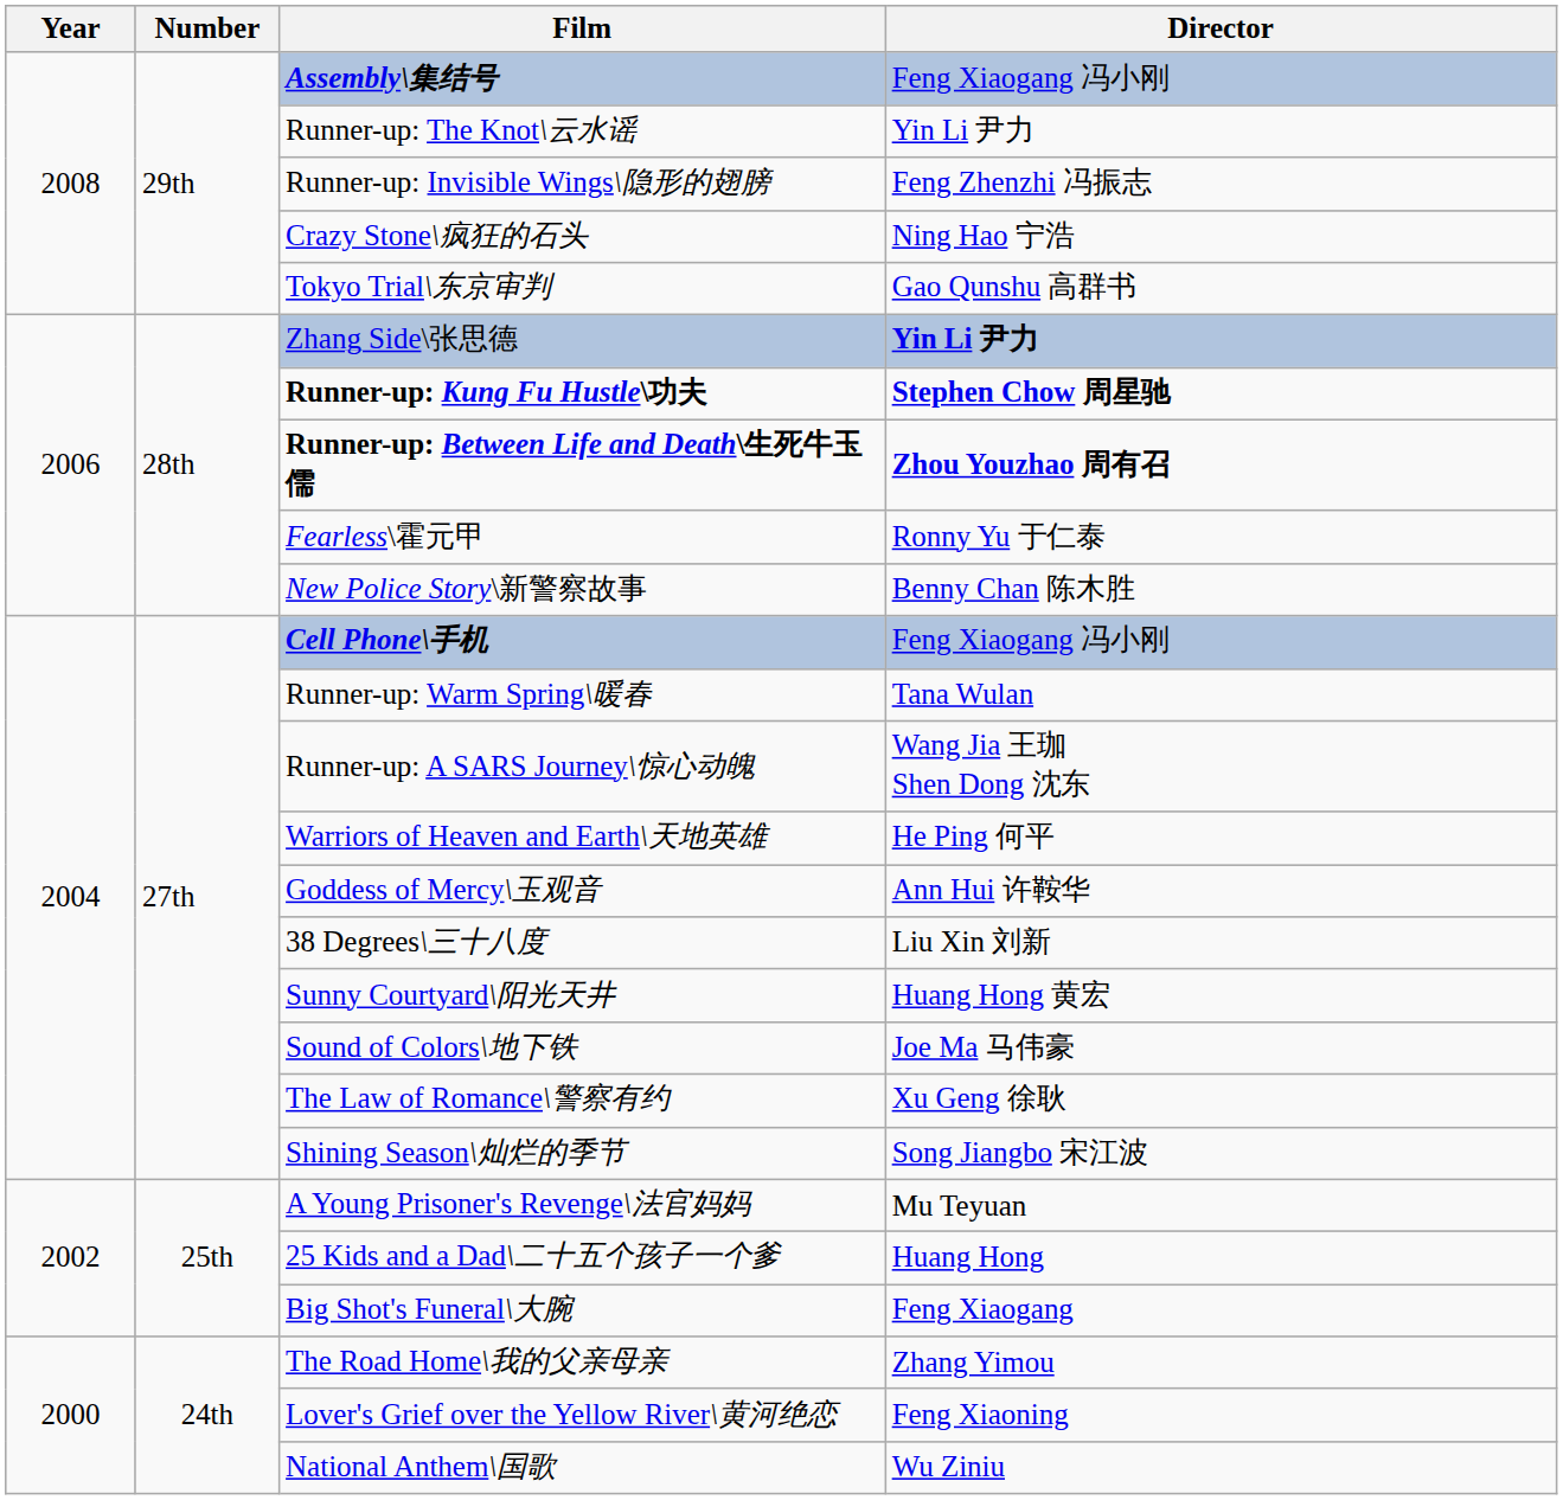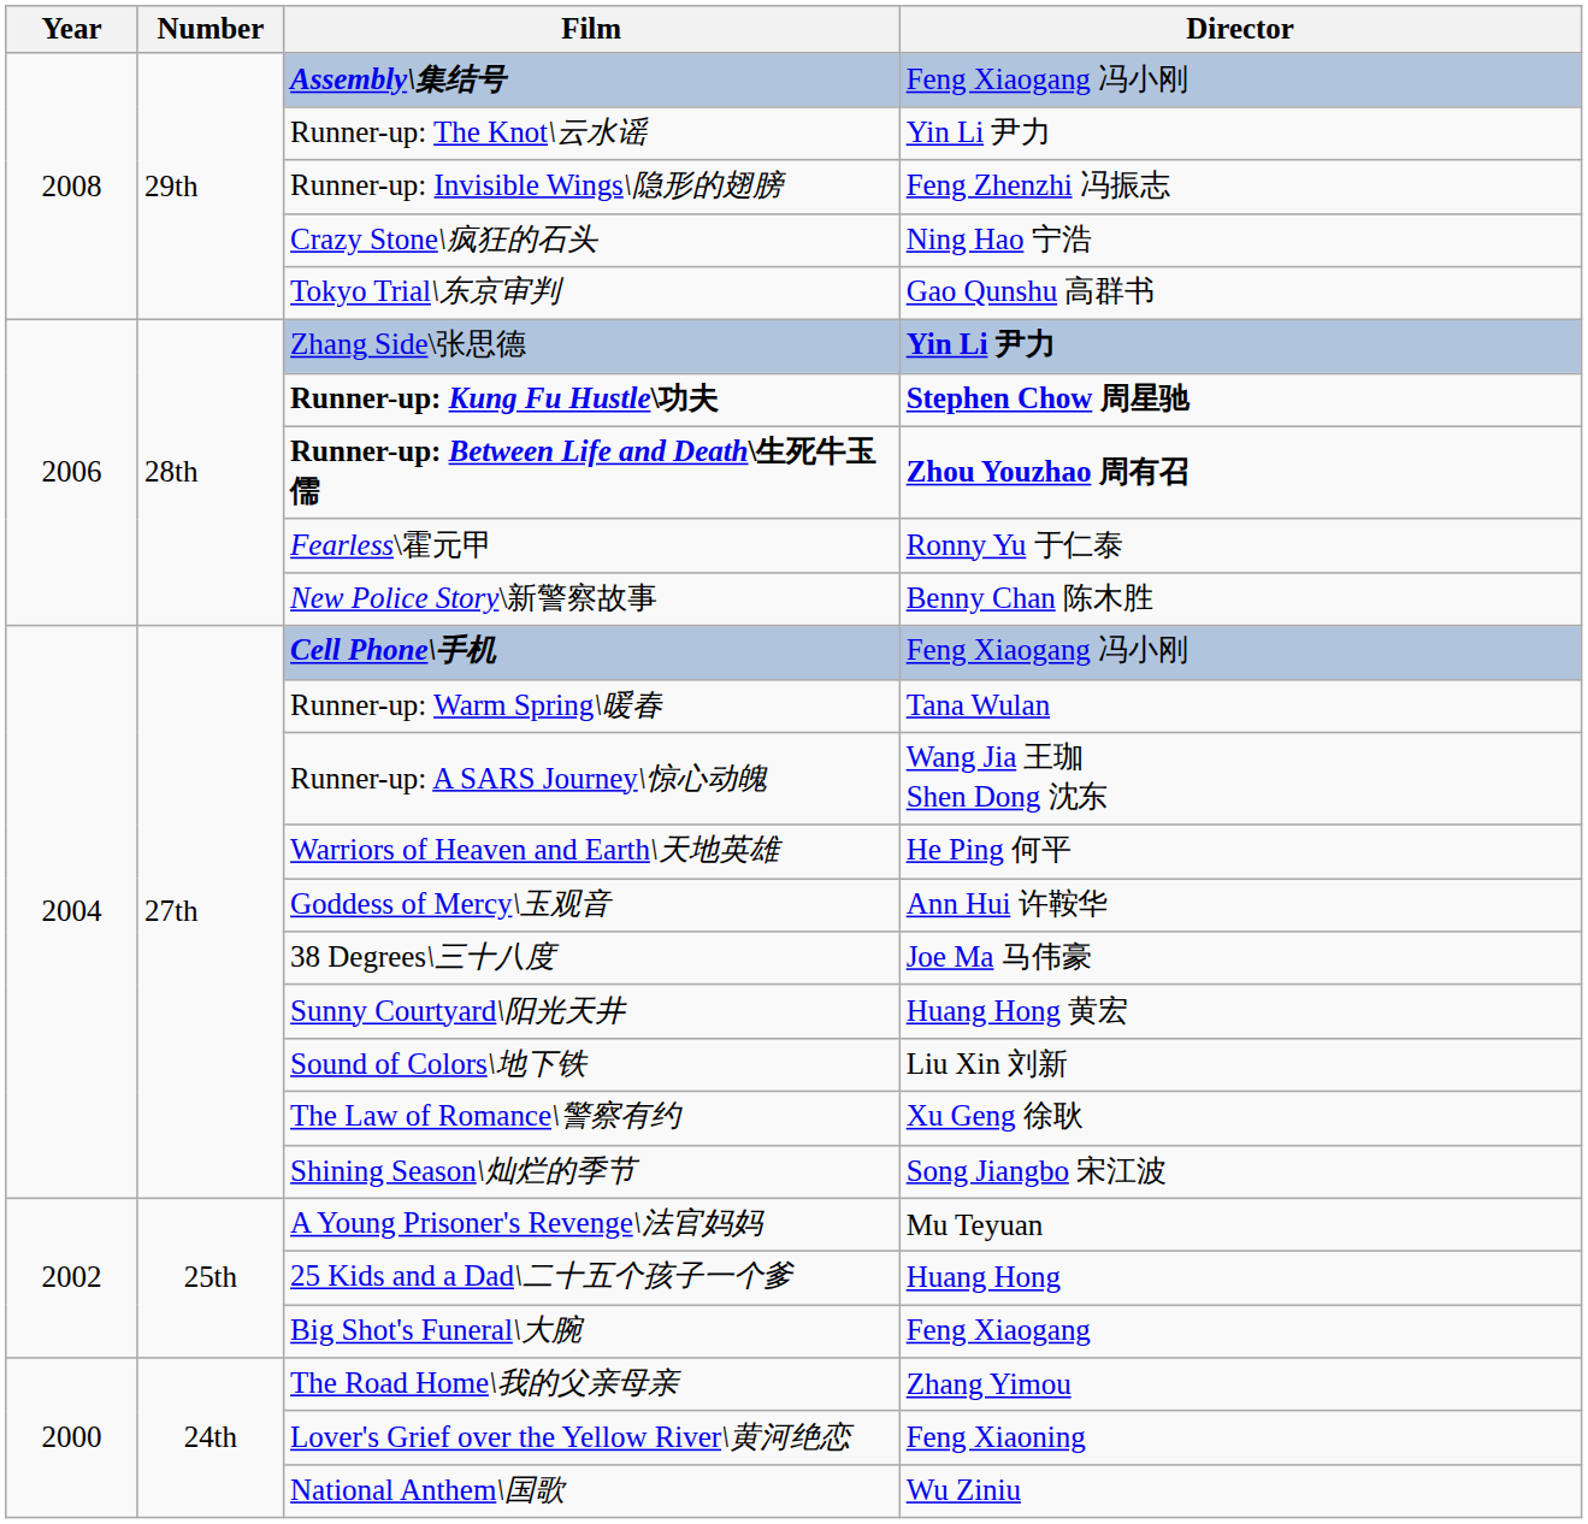 <table class="wikitable" width="95%" align="center">
 <tr>
 <th width="6%">Year</th>
 <th width="4%">Number</th>
 <th width="28%">Film</th>
 <th width="31%">Director</th>
 </tr>
 <tr>
 <td rowspan="5" style="text-align:center;">2008</td>
 <td rowspan="5">29th</td>
 <td style="background:#B0C4DE;"><strong><em><a href='#'>Assembly</a><em>\集结号<strong></td>
 <td style="background:#B0C4DE;"></strong><a href='#'>Feng Xiaogang</a> 冯小刚<strong></td>
 </tr>
 <tr>
 <td></strong>Runner-up: </em><a href='#'>The Knot</a><em>\云水谣<strong></td>
 <td></strong><a href='#'>Yin Li</a> 尹力<strong></td>
 </tr>
 <tr>
 <td></strong>Runner-up: </em><a href='#'>Invisible Wings</a><em>\隐形的翅膀<strong></td>
 <td></strong><a href='#'>Feng Zhenzhi</a> 冯振志<strong></td>
 </tr>
 <tr>
 <td></em><a href='#'>Crazy Stone</a><em>\疯狂的石头</td>
 <td><a href='#'>Ning Hao</a> 宁浩</td>
 </tr>
 <tr>
 <td></em><a href='#'>Tokyo Trial</a><em>\东京审判</td>
 <td><a href='#'>Gao Qunshu</a> 高群书</td>
 </tr>
 <tr>
 <td rowspan="5" style="text-align:center;">2006</td>
 <td rowspan="5">28th</td>
 <td style="background:#B0C4DE;"></em></strong><a href='#'>Zhang Side</a></em>\张思德</strong></td>
 <td style="background:#B0C4DE;"><strong><a href='#'>Yin Li</a> 尹力</strong></td>
 </tr>
 <tr>
 <td><strong>Runner-up: <em><a href='#'>Kung Fu Hustle</a></em>\功夫</strong></td>
 <td><strong><a href='#'>Stephen Chow</a> 周星驰</strong></td>
 </tr>
 <tr>
 <td><strong>Runner-up: <em><a href='#'>Between Life and Death</a></em>\生死牛玉儒</strong></td>
 <td><strong><a href='#'>Zhou Youzhao</a> 周有召</strong></td>
 </tr>
 <tr>
 <td><em><a href='#'>Fearless</a></em>\霍元甲</td>
 <td><a href='#'>Ronny Yu</a> 于仁泰</td>
 </tr>
 <tr>
 <td><em><a href='#'>New Police Story</a></em>\新警察故事</td>
 <td><a href='#'>Benny Chan</a> 陈木胜</td>
 </tr>
 <tr>
 <td rowspan="10" style="text-align:center;">2004</td>
 <td rowspan="10">27th</td>
 <td style="background:#B0C4DE;"><strong><em><a href='#'>Cell Phone</a><em>\手机<strong></td>
 <td style="background:#B0C4DE;"></strong><a href='#'>Feng Xiaogang</a> 冯小刚<strong></td>
 </tr>
 <tr>
 <td></strong>Runner-up: </em><a href='#'>Warm Spring</a><em>\暖春<strong></td>
 <td></strong><a href='#'>Tana Wulan</a><strong></td>
 </tr>
 <tr>
 <td></strong>Runner-up: </em><a href='#'>A SARS Journey</a><em>\惊心动魄<strong></td>
 <td></strong><a href='#'>Wang Jia</a> 王珈<br><a href='#'>Shen Dong</a> 沈东<strong></td>
 </tr>
 <tr>
 <td></em><a href='#'>Warriors of Heaven and Earth</a><em>\天地英雄</td>
 <td><a href='#'>He Ping</a> 何平</td>
 </tr>
 <tr>
 <td></em><a href='#'>Goddess of Mercy</a><em>\玉观音</td>
 <td><a href='#'>Ann Hui</a> 许鞍华</td>
 </tr>
 <tr>
 <td></em>38 Degrees<em>\三十八度</td>
-<td>Liu Xin 刘新</td>
+<td><a href='#'>Joe Ma</a> 马伟豪</td>
 </tr>
 <tr>
 <td></em><a href='#'>Sunny Courtyard</a><em>\阳光天井</td>
 <td><a href='#'>Huang Hong</a> 黄宏</td>
 </tr>
 <tr>
 <td><a href='#'></em>Sound of Colors<em></a>\地下铁</td>
-<td><a href='#'>Joe Ma</a> 马伟豪</td>
+<td>Liu Xin 刘新</td>
 </tr>
 <tr>
 <td></em><a href='#'>The Law of Romance</a><em>\警察有约</td>
 <td><a href='#'>Xu Geng</a> 徐耿</td>
 </tr>
 <tr>
 <td></em><a href='#'>Shining Season</a><em>\灿烂的季节</td>
 <td><a href='#'>Song Jiangbo</a> 宋江波</td>
 </tr>
 <tr>
 <td rowspan="3" style="text-align:center;">2002</td>
 <td rowspan="3" style="text-align:center;">25th</td>
 <td></em><a href='#'>A Young Prisoner's Revenge</a><em>\法官妈妈</td>
 <td>Mu Teyuan</td>
 </tr>
 <tr>
 <td></em><a href='#'>25 Kids and a Dad</a><em>\二十五个孩子一个爹</td>
 <td><a href='#'>Huang Hong</a></td>
 </tr>
 <tr>
 <td></em><a href='#'>Big Shot's Funeral</a><em>\大腕</td>
 <td><a href='#'>Feng Xiaogang</a></td>
 </tr>
 <tr>
 <td rowspan="3" style="text-align:center;">2000</td>
 <td rowspan="3" style="text-align:center;">24th</td>
 <td></em><a href='#'>The Road Home</a><em>\我的父亲母亲</td>
 <td><a href='#'>Zhang Yimou</a></td>
 </tr>
 <tr>
 <td></em><a href='#'>Lover's Grief over the Yellow River</a><em>\黄河绝恋</td>
 <td><a href='#'>Feng Xiaoning</a></td>
 </tr>
 <tr>
 <td></em><a href='#'>National Anthem</a><em>\国歌</td>
 <td><a href='#'>Wu Ziniu</a></td>
 </tr>
 </table>
